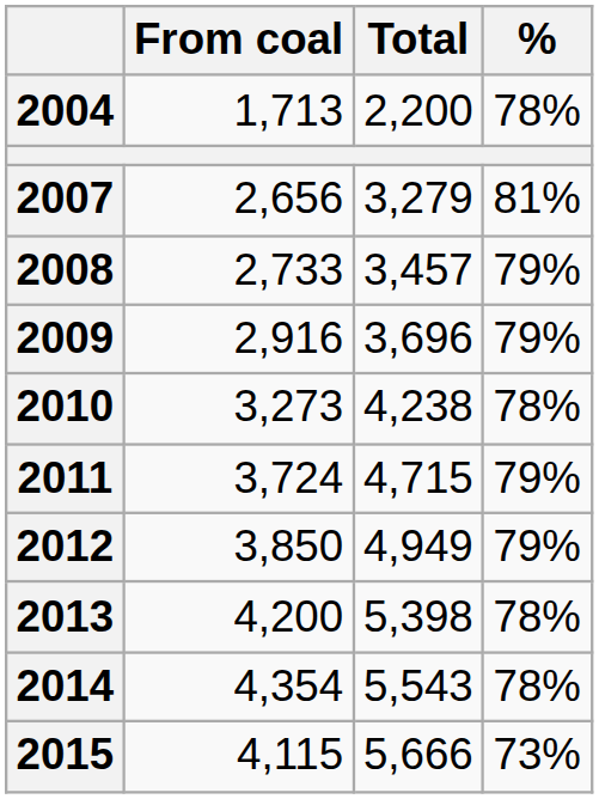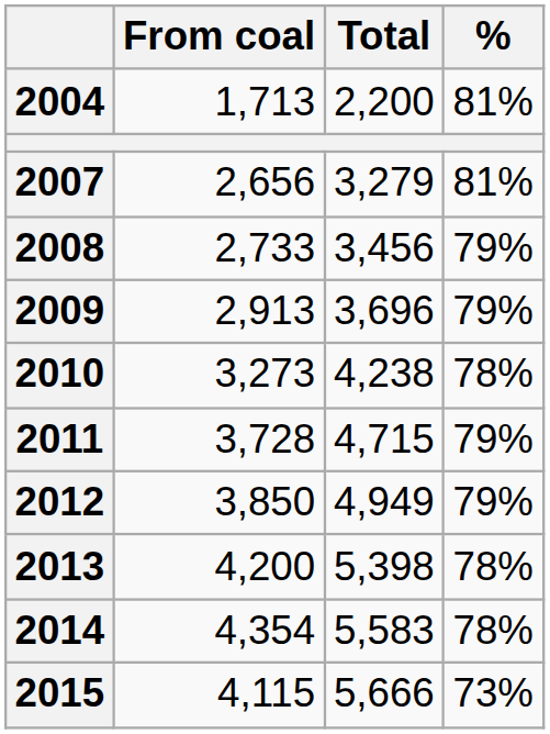 <table style="text-align:right" class="wikitable">
 <tr>
 <th></th>
 <th>From coal</th>
 <th>Total</th>
 <th>%</th>
 </tr>
 <tr>
 <th>2004</th>
 <td>1,713</td>
 <td>2,200</td>
-<td>78%</td>
+<td>81%</td>
 </tr>
 <tr>
 <th colspan="4"></th>
 </tr>
 <tr>
 <th>2007</th>
 <td>2,656</td>
 <td>3,279</td>
 <td>81%</td>
 </tr>
 <tr>
 <th>2008</th>
 <td>2,733</td>
-<td>3,457</td>
+<td>3,456</td>
 <td>79%</td>
 </tr>
 <tr>
 <th>2009</th>
-<td>2,916</td>
+<td>2,913</td>
 <td>3,696</td>
 <td>79%</td>
 </tr>
 <tr>
 <th>2010</th>
 <td>3,273</td>
 <td>4,238</td>
 <td>78%</td>
 </tr>
 <tr>
 <th>2011</th>
-<td>3,724</td>
+<td>3,728</td>
 <td>4,715</td>
 <td>79%</td>
 </tr>
 <tr>
 <th>2012</th>
 <td>3,850</td>
 <td>4,949</td>
 <td>79%</td>
 </tr>
 <tr>
 <th>2013</th>
 <td>4,200</td>
 <td>5,398</td>
 <td>78%</td>
 </tr>
 <tr>
 <th>2014</th>
 <td>4,354</td>
-<td>5,543</td>
+<td>5,583</td>
 <td>78%</td>
 </tr>
 <tr>
 <th>2015</th>
 <td>4,115</td>
 <td>5,666</td>
 <td>73%</td>
 </tr>
 </table>
